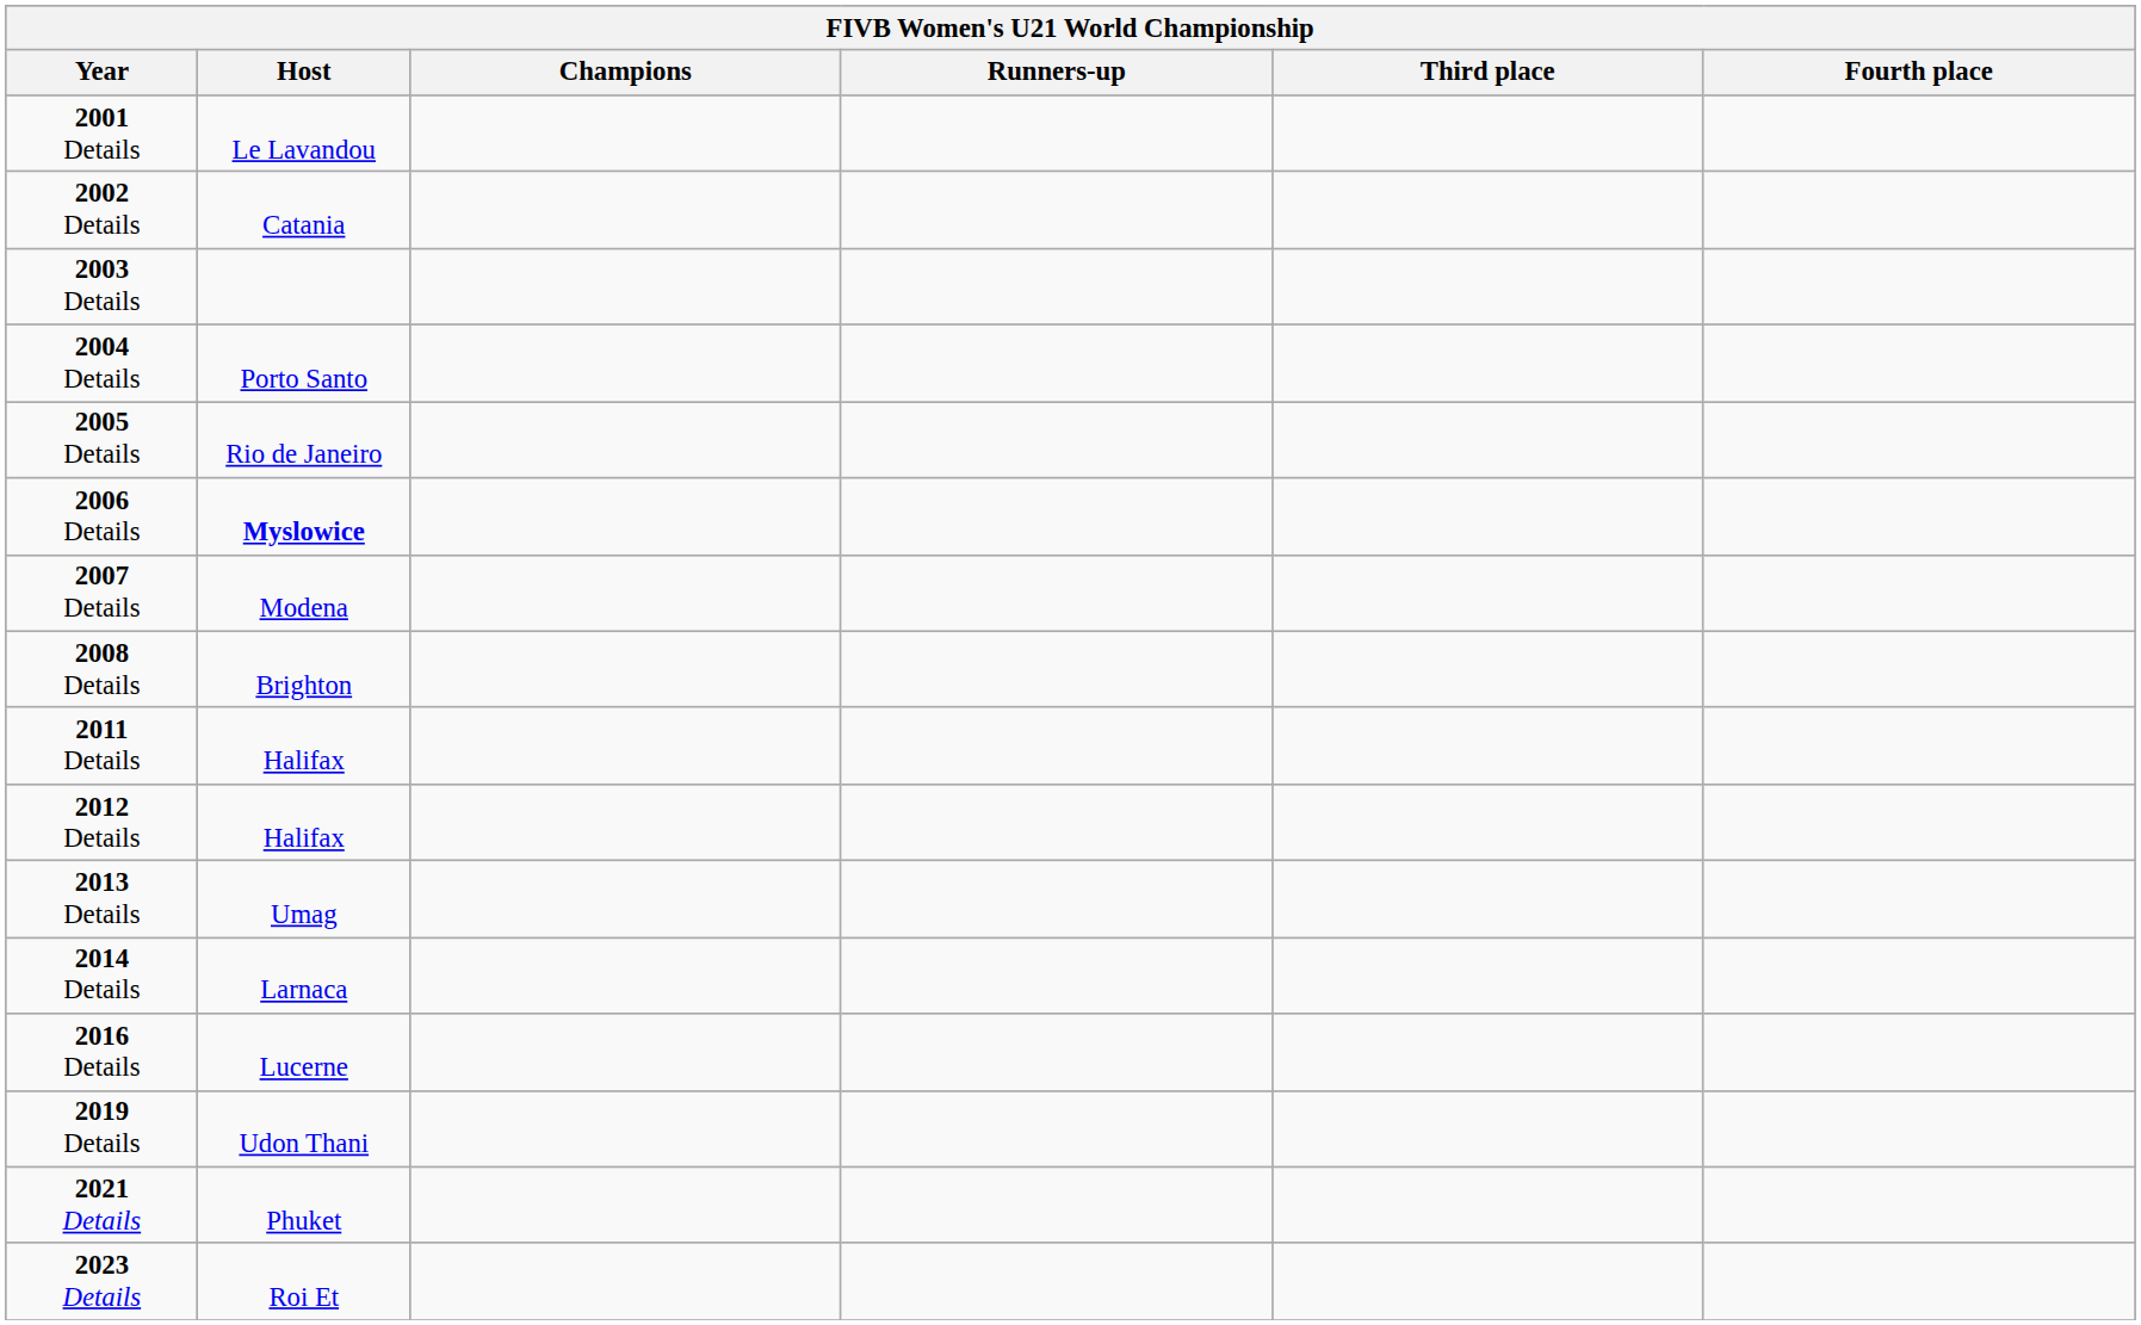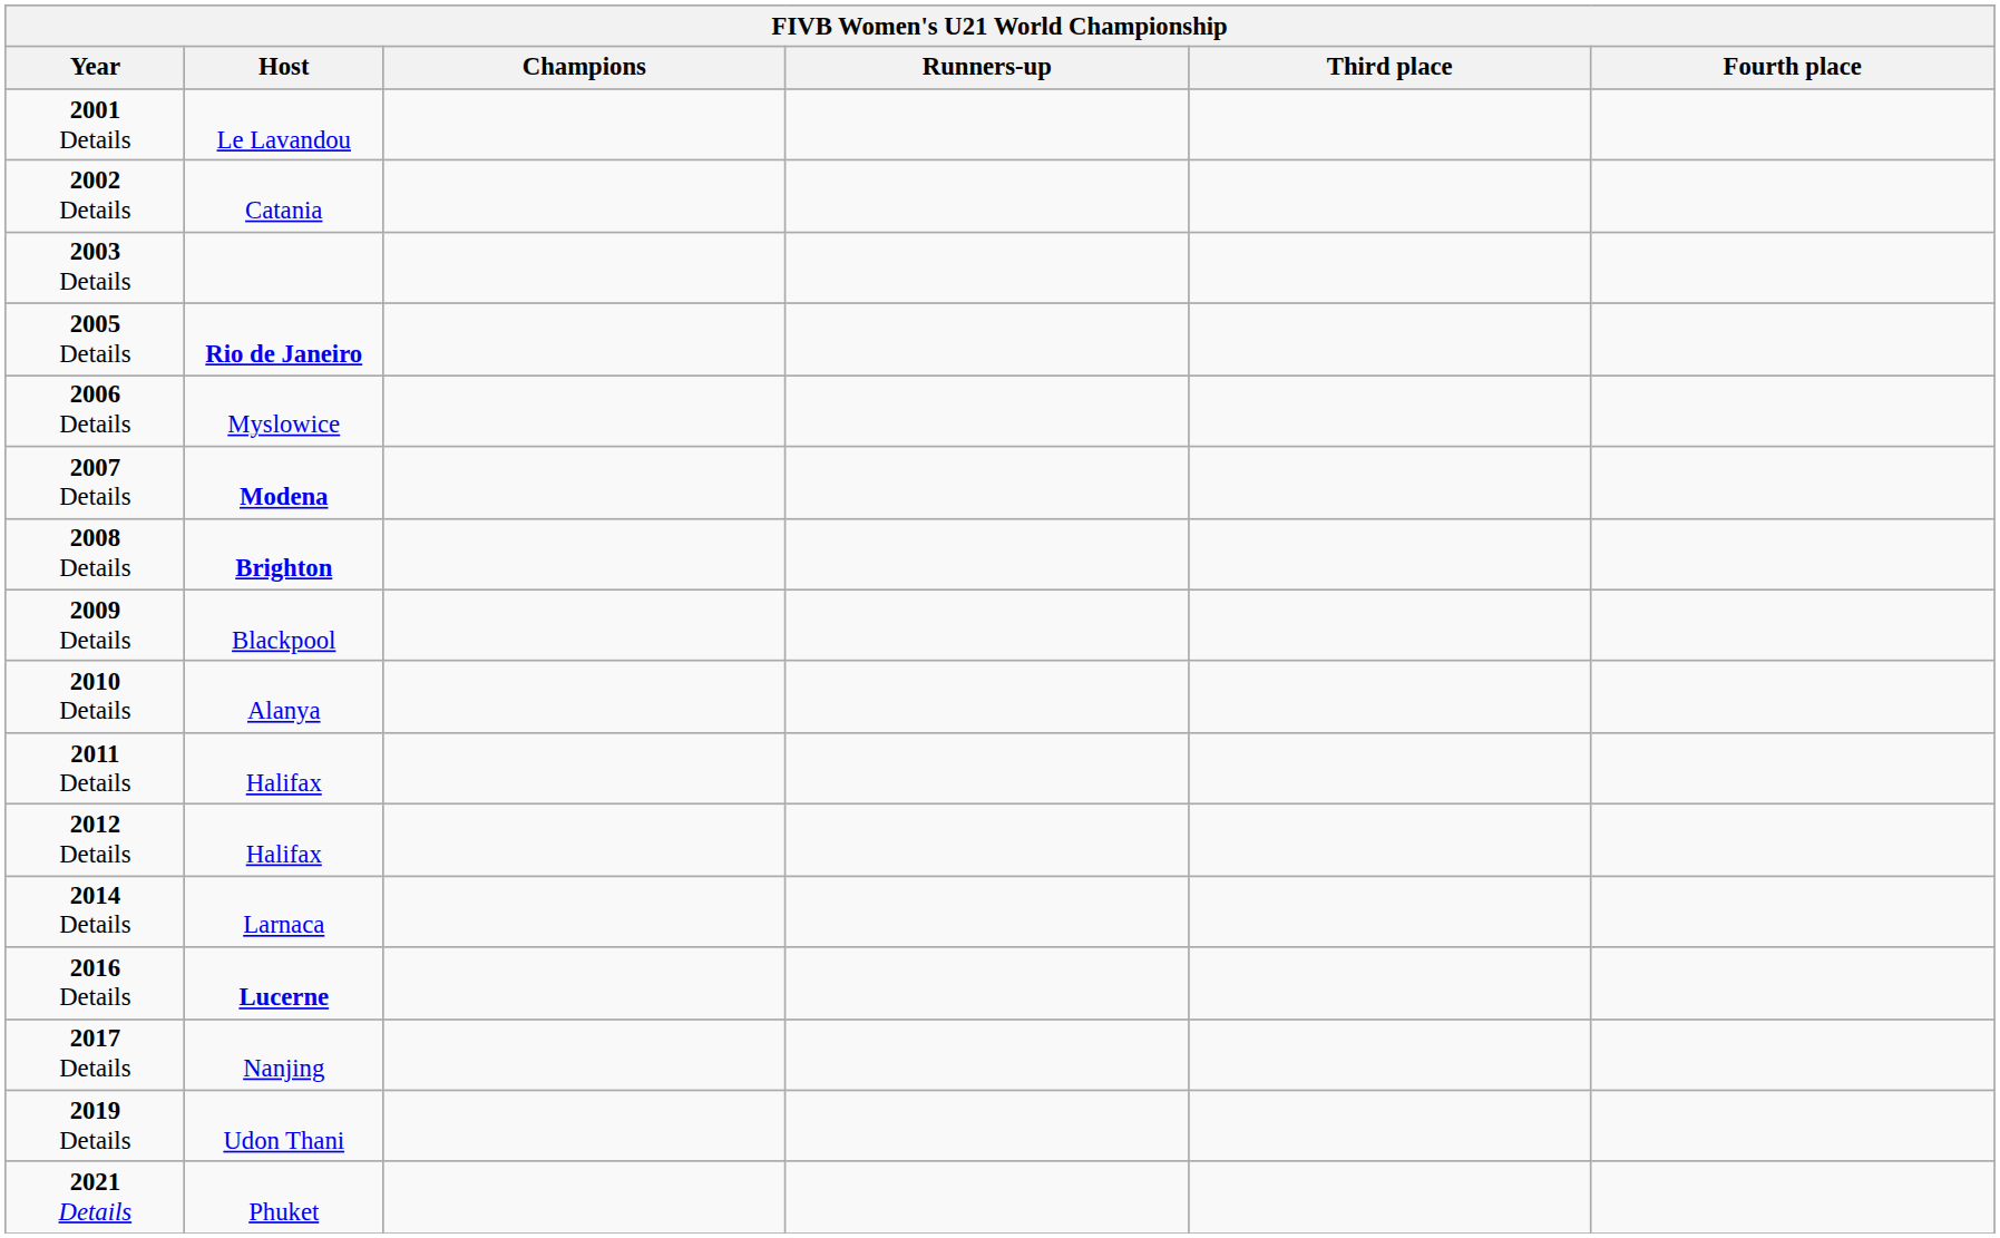 <table class=wikitable style=font-size:85%;>
 <tr style= "background: #e2e2e2;">
 <th colspan=6 width=100%>FIVB Women's U21 World Championship</th>
 </tr>
 <tr>
 <th width=90>Year</th>
 <th width=100>Host</th>
 <th width=210>Champions</th>
 <th width=210>Runners-up</th>
 <th width=210>Third place</th>
 <th width=210>Fourth place</th>
 </tr>
 <tr>
 <td align=center><strong>2001</strong><br> Details</td>
 <td align=center><br><a href='#'>Le Lavandou</a></td>
 <td><strong><br> </strong></td>
 <td><br></td>
 <td><br> </td>
 <td><br> </td>
 </tr>
 <tr>
 <td align=center><strong>2002</strong><br> Details</td>
 <td align=center><br><a href='#'>Catania</a></td>
 <td><strong><br> </strong></td>
 <td><br> </td>
 <td><br> </td>
 <td><br> </td>
 </tr>
 <tr>
 <td align=center><strong>2003</strong><br> Details</td>
 <td align=center></td>
 <td><strong><br> </strong></td>
 <td><br> </td>
 <td><br> </td>
 <td><br> </td>
 </tr>
 <tr>
-<td align=center><strong>2004</strong><br> Details</td>
-<td align=center><br><a href='#'>Porto Santo</a></td>
-<td><strong><br> </strong></td>
-<td><br> </td>
-<td><br> </td>
-<td><br> </td>
-</tr>
-<tr>
 <td align=center><strong>2005</strong><br> Details</td>
-<td align=center><br><a href='#'>Rio de Janeiro</a></td>
+<td align=center><strong><br><a href='#'>Rio de Janeiro</a></strong></td>
 <td><strong><br> </strong></td>
 <td><br> </td>
 <td><br> </td>
 <td><br> </td>
 </tr>
 <tr>
 <td align=center><strong>2006</strong><br> Details</td>
-<td align=center><strong><br><a href='#'>Myslowice</a></strong></td>
+<td align=center><br><a href='#'>Myslowice</a></td>
 <td><strong><br> </strong></td>
 <td><br> </td>
 <td><br> </td>
 <td><br> </td>
 </tr>
 <tr>
 <td align=center><strong>2007</strong><br> Details</td>
-<td align=center><br><a href='#'>Modena</a></td>
+<td align=center><strong><br><a href='#'>Modena</a></strong></td>
 <td><strong><br> </strong></td>
 <td><br> </td>
 <td><br> </td>
 <td><br> </td>
 </tr>
 <tr>
 <td align=center><strong>2008</strong><br> Details</td>
-<td align=center><br><a href='#'>Brighton</a></td>
+<td align=center><strong><br><a href='#'>Brighton</a></strong></td>
 <td><strong><br> </strong></td>
 <td><br> </td>
 <td><br></td>
+<td><br> </td>
+</tr>
+<tr>
+<td align=center><strong>2009</strong><br> Details</td>
+<td align=center><br><a href='#'>Blackpool</a></td>
+<td><strong><br> </strong></td>
+<td><br> </td>
+<td><br> </td>
+<td><br> </td>
+</tr>
+<tr>
+<td align=center><strong>2010</strong><br> Details</td>
+<td align=center><br><a href='#'>Alanya</a></td>
+<td><strong><br> </strong></td>
+<td><br> </td>
+<td><br> </td>
 <td><br> </td>
 </tr>
 <tr>
 <td align=center><strong>2011</strong><br> Details</td>
 <td align=center><br><a href='#'>Halifax</a></td>
 <td><strong><br> </strong></td>
 <td><br> </td>
 <td><br> </td>
 <td><br> </td>
 </tr>
 <tr>
 <td align=center><strong>2012</strong><br> Details</td>
 <td align=center><br><a href='#'>Halifax</a></td>
 <td><strong><br> </strong></td>
 <td><br> </td>
 <td><br></td>
 <td><br></td>
 </tr>
 <tr>
-<td align=center><strong>2013</strong><br> Details</td>
-<td align=center><br><a href='#'>Umag</a></td>
-<td><strong><br> </strong></td>
-<td><br> </td>
-<td><br> </td>
-<td><br> </td>
-</tr>
-<tr>
 <td align=center><strong>2014</strong><br> Details</td>
 <td align=center><br><a href='#'>Larnaca</a></td>
 <td><strong><br></strong></td>
 <td><br> </td>
 <td><br> </td>
 <td><br> </td>
 </tr>
 <tr>
 <td align=center><strong>2016</strong><br> Details</td>
-<td align=center><br><a href='#'>Lucerne</a></td>
+<td align=center><strong><br><a href='#'>Lucerne</a></strong></td>
+<td><strong><br></strong></td>
+<td><br></td>
+<td><br></td>
+<td><br></td>
+</tr>
+<tr>
+<td align=center><strong>2017</strong><br> Details</td>
+<td align=center><br><a href='#'>Nanjing</a></td>
 <td><strong><br></strong></td>
 <td><br></td>
 <td><br></td>
 <td><br></td>
 </tr>
 <tr>
 <td align=center><strong>2019</strong><br> Details</td>
 <td align=center><br><a href='#'>Udon Thani</a></td>
 <td><strong><br></strong></td>
 <td><br></td>
 <td><br></td>
 <td><br></td>
 </tr>
 <tr>
 <td align=center><strong>2021</strong><br><em><a href='#'>Details</a></em></td>
 <td align=center><br><a href='#'>Phuket</a></td>
 <td><strong><br></strong></td>
 <td><br></td>
 <td><br></td>
 <td><br></td>
 </tr>
-<tr>
-<td align=center><strong>2023</strong><br><em><a href='#'>Details</a></em></td>
-<td align=center><br><a href='#'>Roi Et</a></td>
-<td><strong><br></strong></td>
-<td><br></td>
-<td><br></td>
-<td><br></td>
-</tr>
 </table>
